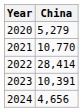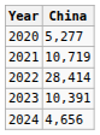 <table class="wikitable">
 <tr>
 <th>Year</th>
 <th>China</th>
 </tr>
 <tr>
 <td>2020</td>
-<td>5,279</td>
+<td>5,277</td>
 </tr>
 <tr>
 <td>2021</td>
-<td>10,770</td>
+<td>10,719</td>
 </tr>
 <tr>
 <td>2022</td>
 <td>28,414</td>
 </tr>
 <tr>
 <td>2023</td>
 <td>10,391</td>
 </tr>
 <tr>
 <td>2024</td>
 <td>4,656</td>
 </tr>
 </table>
